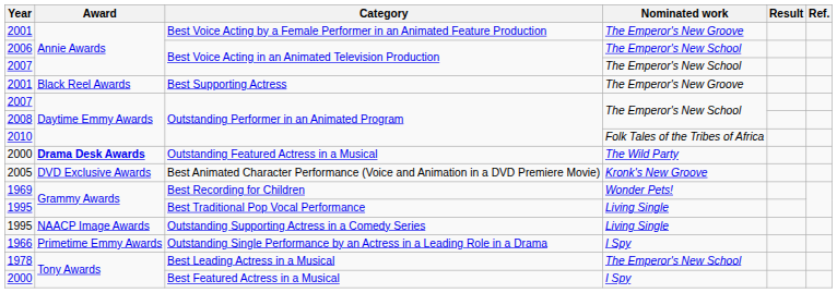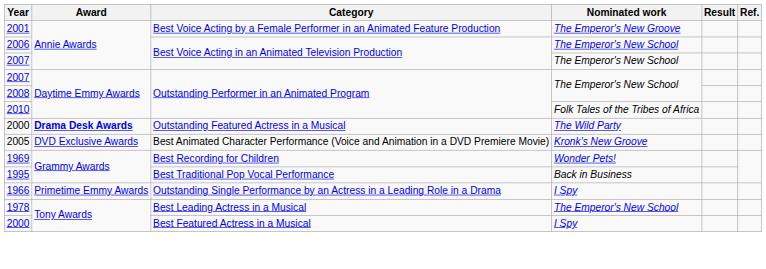 <table class="wikitable sortable">
 <tr>
 <th>Year</th>
 <th>Award</th>
 <th>Category</th>
 <th>Nominated work</th>
 <th>Result</th>
 <th>Ref.</th>
 </tr>
 <tr>
 <td><a href='#'>2001</a></td>
 <td rowspan="3"><a href='#'>Annie Awards</a></td>
 <td><a href='#'>Best Voice Acting by a Female Performer in an Animated Feature Production</a></td>
 <td><em><a href='#'>The Emperor's New Groove</a></em></td>
 <td></td>
 <td align="center"></td>
 </tr>
 <tr>
 <td><a href='#'>2006</a></td>
 <td rowspan="2"><a href='#'>Best Voice Acting in an Animated Television Production</a></td>
 <td><em><a href='#'>The Emperor's New School</a></em> </td>
 <td></td>
 <td align="center"></td>
 </tr>
 <tr>
 <td><a href='#'>2007</a></td>
 <td><em>The Emperor's New School</em> </td>
-<td></td>
-<td align="center"></td>
-</tr>
-<tr>
-<td><a href='#'>2001</a></td>
-<td><a href='#'>Black Reel Awards</a></td>
-<td><a href='#'>Best Supporting Actress</a></td>
-<td><em>The Emperor's New Groove</em></td>
 <td></td>
 <td align="center"></td>
 </tr>
 <tr>
 <td><a href='#'>2007</a></td>
 <td rowspan="3"><a href='#'>Daytime Emmy Awards</a></td>
 <td rowspan="3"><a href='#'>Outstanding Performer in an Animated Program</a></td>
 <td rowspan="2"><em>The Emperor's New School</em></td>
 <td></td>
 <td align="center"></td>
 </tr>
 <tr>
 <td><a href='#'>2008</a></td>
 <td></td>
 <td align="center"></td>
 </tr>
 <tr>
 <td><a href='#'>2010</a></td>
 <td><em>Folk Tales of the Tribes of Africa</em></td>
 <td></td>
 <td align="center"></td>
 </tr>
 <tr>
 <td>2000</td>
 <td><strong><a href='#'>Drama Desk Awards</a></strong></td>
 <td><a href='#'>Outstanding Featured Actress in a Musical</a></td>
 <td><em><a href='#'>The Wild Party</a></em></td>
 <td></td>
 <td align="center"></td>
 </tr>
 <tr>
 <td>2005</td>
 <td><a href='#'>DVD Exclusive Awards</a></td>
 <td>Best Animated Character Performance (Voice and Animation in a DVD Premiere Movie)</td>
 <td><em><a href='#'>Kronk's New Groove</a></em></td>
 <td></td>
 <td align="center"></td>
 </tr>
 <tr>
 <td><a href='#'>1969</a></td>
 <td rowspan="2"><a href='#'>Grammy Awards</a></td>
 <td><a href='#'>Best Recording for Children</a></td>
 <td><em><a href='#'>Wonder Pets!</a></em> </td>
 <td></td>
 <td align="center" rowspan="2"></td>
 </tr>
 <tr>
 <td><a href='#'>1995</a></td>
 <td><a href='#'>Best Traditional Pop Vocal Performance</a></td>
-<td><em><a href='#'>Living Single</a></em> </td>
+<td><em>Back in Business</em></td>
 <td></td>
-</tr>
-<tr>
-<td>1995</td>
-<td><a href='#'>NAACP Image Awards</a></td>
-<td><a href='#'>Outstanding Supporting Actress in a Comedy Series</a></td>
-<td><em><a href='#'>Living Single</a></em> </td>
-<td></td>
-<td align="center"></td>
 </tr>
 <tr>
 <td><a href='#'>1966</a></td>
 <td><a href='#'>Primetime Emmy Awards</a></td>
 <td><a href='#'>Outstanding Single Performance by an Actress in a Leading Role in a Drama</a></td>
 <td><em><a href='#'>I Spy</a></em> </td>
 <td></td>
 <td align="center"></td>
 </tr>
 <tr>
 <td><a href='#'>1978</a></td>
 <td rowspan="2"><a href='#'>Tony Awards</a></td>
 <td><a href='#'>Best Leading Actress in a Musical</a></td>
 <td><em><a href='#'>The Emperor's New School</a></em> </td>
 <td></td>
 <td align="center"></td>
 </tr>
 <tr>
 <td><a href='#'>2000</a></td>
 <td><a href='#'>Best Featured Actress in a Musical</a></td>
 <td><em><a href='#'>I Spy</a></em> </td>
 <td></td>
 <td align="center"></td>
 </tr>
 </table>
